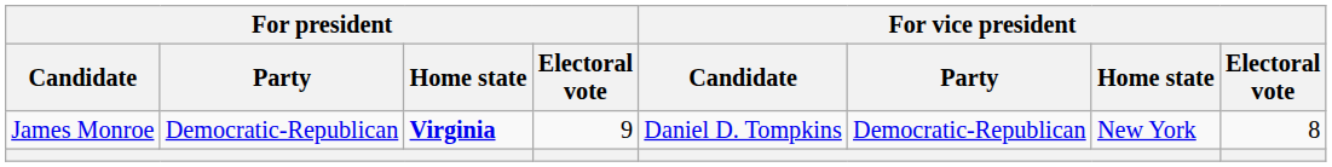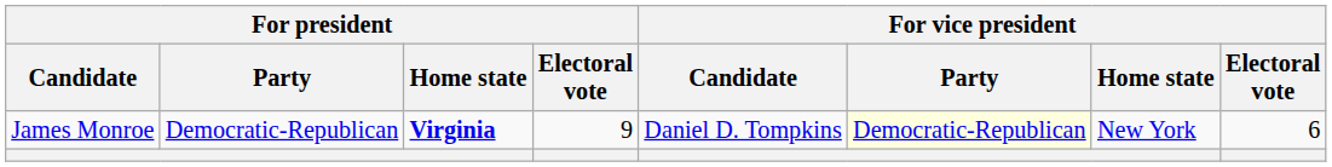 <table class=wikitable>
 <tr>
 <th colspan=4>For president</th>
 <th colspan=4>For vice president</th>
 </tr>
 <tr>
 <th>Candidate</th>
 <th>Party</th>
 <th>Home state</th>
 <th>Electoral<br>vote</th>
 <th>Candidate</th>
 <th>Party</th>
 <th>Home state</th>
 <th>Electoral<br>vote</th>
 </tr>
 <tr>
 <td><a href='#'>James Monroe</a></td>
 <td><a href='#'>Democratic-Republican</a></td>
 <td><strong><a href='#'>Virginia</a></strong></td>
 <td align=right>9</td>
 <td><a href='#'>Daniel D. Tompkins</a></td>
-<td><a href='#'>Democratic-Republican</a></td>
+<td style="background: lightyellow;"><a href='#'>Democratic-Republican</a></td>
 <td><a href='#'>New York</a></td>
-<td align=right>8</td>
+<td align=right>6</td>
 </tr>
 <tr>
 <th colspan=3></th>
 <th></th>
 <th colspan=3></th>
 <th></th>
 </tr>
 </table>
